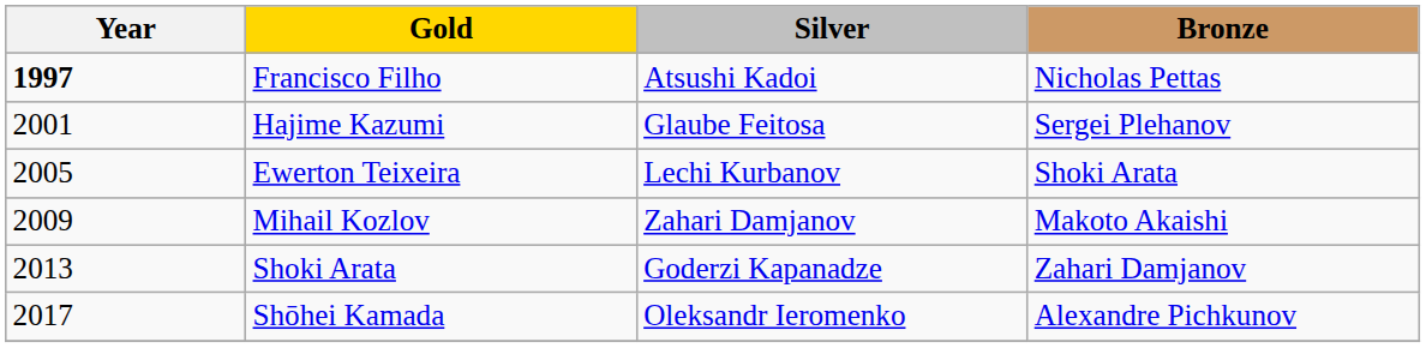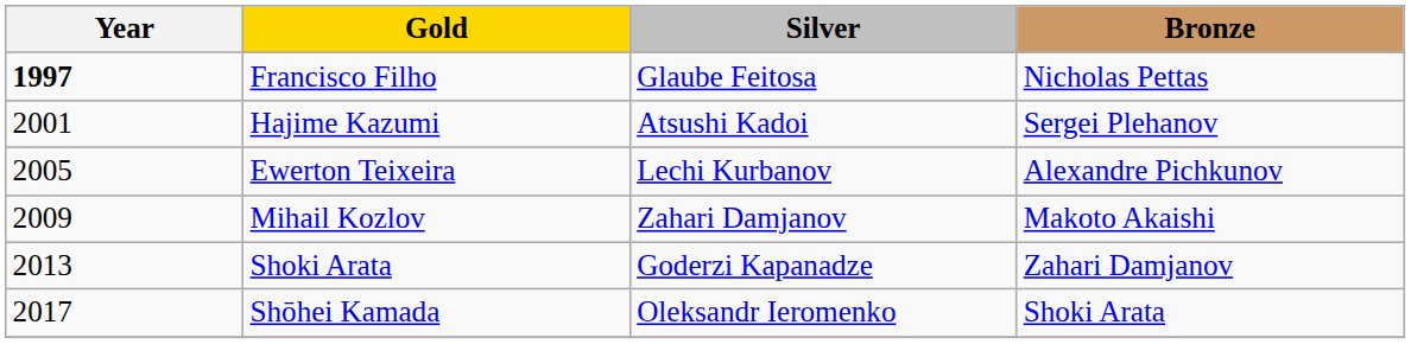 <table class="wikitable">
 <tr align=center>
 <th width="120">Year</th>
 <td width="200" bgcolor="gold"><strong>Gold</strong></td>
 <td width="200" bgcolor="silver"><strong>Silver</strong></td>
 <td width="200" bgcolor="CC9966"><strong>Bronze</strong></td>
 </tr>
 <tr>
 <td><strong>1997</strong></td>
 <td> <a href='#'>Francisco Filho</a></td>
-<td> <a href='#'>Atsushi Kadoi</a></td>
+<td> <a href='#'>Glaube Feitosa</a></td>
 <td> <a href='#'>Nicholas Pettas</a></td>
 </tr>
 <tr>
 <td>2001</td>
 <td> <a href='#'>Hajime Kazumi</a></td>
-<td> <a href='#'>Glaube Feitosa</a></td>
+<td> <a href='#'>Atsushi Kadoi</a></td>
 <td> <a href='#'>Sergei Plehanov</a></td>
 </tr>
 <tr>
 <td>2005</td>
 <td> <a href='#'>Ewerton Teixeira</a></td>
 <td> <a href='#'>Lechi Kurbanov</a></td>
-<td> <a href='#'>Shoki Arata</a></td>
+<td> <a href='#'>Alexandre Pichkunov</a></td>
 </tr>
 <tr>
 <td>2009</td>
 <td> <a href='#'>Mihail Kozlov</a></td>
 <td> <a href='#'>Zahari Damjanov</a></td>
 <td><a href='#'>Makoto Akaishi</a></td>
 </tr>
 <tr>
 <td>2013</td>
 <td> <a href='#'>Shoki Arata</a></td>
 <td> <a href='#'>Goderzi Kapanadze</a></td>
 <td> <a href='#'>Zahari Damjanov</a></td>
 </tr>
 <tr>
 <td>2017</td>
 <td><a href='#'>Shōhei Kamada</a></td>
 <td> <a href='#'>Oleksandr Ieromenko</a></td>
-<td> <a href='#'>Alexandre Pichkunov</a></td>
+<td> <a href='#'>Shoki Arata</a></td>
 </tr>
 <tr>
 </tr>
 </table>
